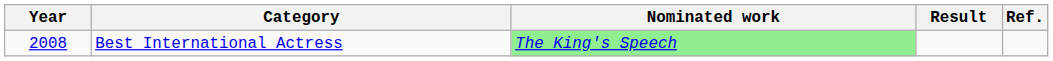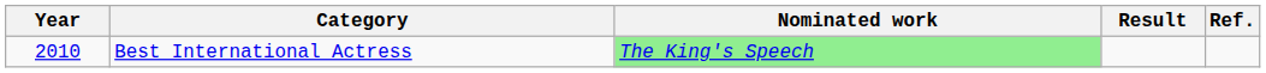 <table class=wikitable>
 <tr>
 <th scope="col" style="width:5em;">Year</th>
 <th scope="col" style="width:26em;">Category</th>
 <th scope="col" style="width:25em;">Nominated work</th>
 <th scope="col" style="width:5em;">Result</th>
 <th>Ref.</th>
 </tr>
 <tr>
-<td style="text-align:center;"><a href='#'>2008</a></td>
+<td style="text-align:center;"><a href='#'>2010</a></td>
 <td><a href='#'>Best International Actress</a></td>
 <td style="background: lightgreen;"><em><a href='#'>The King's Speech</a></em></td>
 <td></td>
 <td></td>
 </tr>
 </table>
